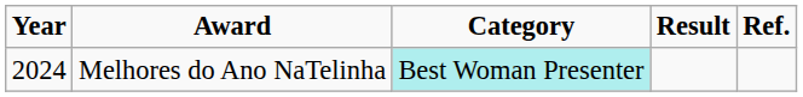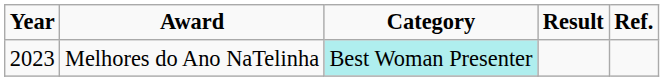 <table class="wikitable">
 <tr>
 <td align="center"><strong>Year</strong></td>
 <td align="center"><strong>Award</strong></td>
 <td align="center"><strong>Category</strong></td>
 <td align="center"><strong>Result</strong></td>
 <td align="center"><strong>Ref.</strong></td>
 </tr>
 <tr>
-<td align="center">2024</td>
+<td align="center">2023</td>
 <td align="center">Melhores do Ano NaTelinha</td>
 <td align="center" style="background: paleturquoise;">Best Woman Presenter</td>
 <td></td>
 <td></td>
 </tr>
 </table>
